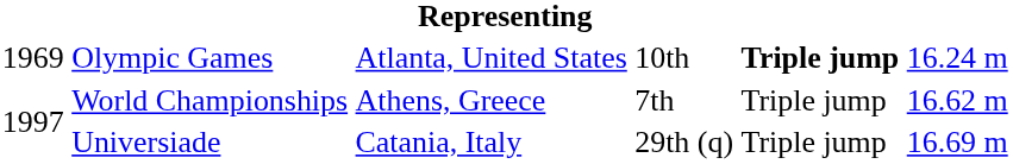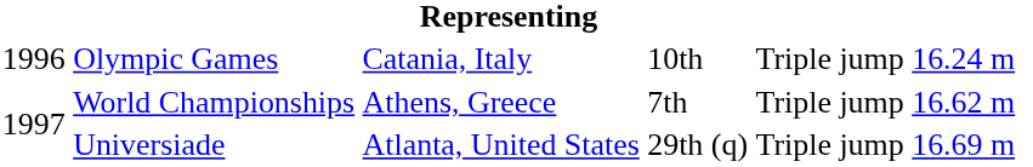 <table>
 <tr>
 <th colspan="6">Representing </th>
 </tr>
 <tr>
-<td>1969</td>
+<td>1996</td>
 <td><a href='#'>Olympic Games</a></td>
-<td><a href='#'>Atlanta, United States</a></td>
+<td><a href='#'>Catania, Italy</a></td>
 <td>10th</td>
-<td><strong>Triple jump</strong></td>
+<td>Triple jump</td>
 <td><a href='#'>16.24 m</a></td>
 </tr>
 <tr>
 <td rowspan=2>1997</td>
 <td><a href='#'>World Championships</a></td>
 <td><a href='#'>Athens, Greece</a></td>
 <td>7th</td>
 <td>Triple jump</td>
 <td><a href='#'>16.62 m</a></td>
 </tr>
 <tr>
 <td><a href='#'>Universiade</a></td>
-<td><a href='#'>Catania, Italy</a></td>
+<td><a href='#'>Atlanta, United States</a></td>
 <td>29th (q)</td>
 <td>Triple jump</td>
 <td><a href='#'>16.69 m</a></td>
 </tr>
 </table>
